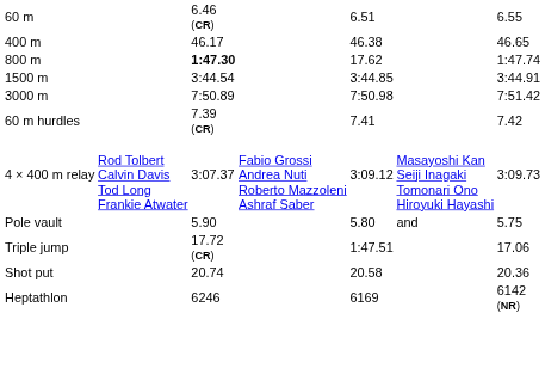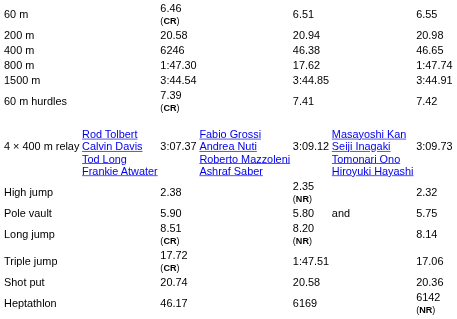 <table>
 <tr>
 <td>60 m<br></td>
 <td></td>
 <td>6.46<br><small>(<strong>CR</strong>)</small></td>
 <td></td>
 <td>6.51</td>
 <td></td>
 <td>6.55</td>
 </tr>
 <tr>
+<td>200 m<br></td>
+<td></td>
+<td>20.58</td>
+<td></td>
+<td>20.94</td>
+<td></td>
+<td>20.98</td>
+</tr>
+<tr>
 <td>400 m<br></td>
 <td></td>
-<td>46.17</td>
+<td>6246</td>
 <td></td>
 <td>46.38</td>
 <td></td>
 <td>46.65</td>
 </tr>
 <tr>
 <td>800 m<br></td>
 <td></td>
-<td><strong>1:47.30</strong></td>
+<td>1:47.30</td>
 <td></td>
 <td>17.62</td>
 <td></td>
 <td>1:47.74</td>
 </tr>
 <tr>
 <td>1500 m<br></td>
 <td></td>
 <td>3:44.54</td>
 <td></td>
 <td>3:44.85</td>
 <td></td>
 <td>3:44.91</td>
-</tr>
-<tr>
-<td>3000 m<br></td>
-<td></td>
-<td>7:50.89</td>
-<td></td>
-<td>7:50.98</td>
-<td></td>
-<td>7:51.42</td>
 </tr>
 <tr>
 <td>60 m hurdles<br></td>
 <td></td>
 <td>7.39<br><small>(<strong>CR</strong>)</small></td>
 <td></td>
 <td>7.41</td>
 <td></td>
 <td>7.42</td>
 </tr>
 <tr>
 <td>4 × 400 m relay<br></td>
 <td><br><a href='#'>Rod Tolbert</a><br><a href='#'>Calvin Davis</a><br><a href='#'>Tod Long</a><br><a href='#'>Frankie Atwater</a></td>
 <td>3:07.37</td>
 <td><br><a href='#'>Fabio Grossi</a><br><a href='#'>Andrea Nuti</a><br><a href='#'>Roberto Mazzoleni</a><br><a href='#'>Ashraf Saber</a></td>
 <td>3:09.12</td>
 <td><br><a href='#'>Masayoshi Kan</a><br><a href='#'>Seiji Inagaki</a><br><a href='#'>Tomonari Ono</a><br><a href='#'>Hiroyuki Hayashi</a></td>
 <td>3:09.73</td>
 </tr>
 <tr>
+<td>High jump<br></td>
+<td></td>
+<td>2.38</td>
+<td></td>
+<td>2.35<br><small>(<strong>NR</strong>)</small></td>
+<td></td>
+<td>2.32</td>
+</tr>
+<tr>
 <td>Pole vault<br></td>
 <td></td>
 <td>5.90</td>
 <td></td>
 <td>5.80</td>
 <td> and <br></td>
 <td>5.75</td>
+</tr>
+<tr>
+<td>Long jump<br></td>
+<td></td>
+<td>8.51<br><small>(<strong>CR</strong>)</small></td>
+<td></td>
+<td>8.20<br><small>(<strong>NR</strong>)</small></td>
+<td></td>
+<td>8.14</td>
 </tr>
 <tr>
 <td>Triple jump<br></td>
 <td></td>
 <td>17.72<br><small>(<strong>CR</strong>)</small></td>
 <td></td>
 <td>1:47.51</td>
 <td></td>
 <td>17.06</td>
 </tr>
 <tr>
 <td>Shot put<br></td>
 <td></td>
 <td>20.74</td>
 <td></td>
 <td>20.58</td>
 <td></td>
 <td>20.36</td>
 </tr>
 <tr>
 <td>Heptathlon<br></td>
 <td></td>
-<td>6246</td>
+<td>46.17</td>
 <td></td>
 <td>6169</td>
 <td></td>
 <td>6142<br><small>(<strong>NR</strong>)</small></td>
 </tr>
 <tr>
 </tr>
 </table>
